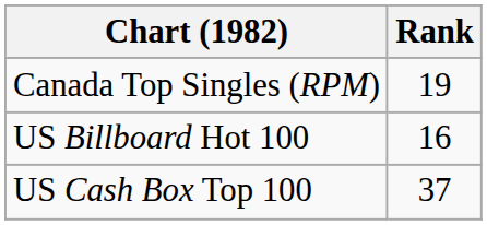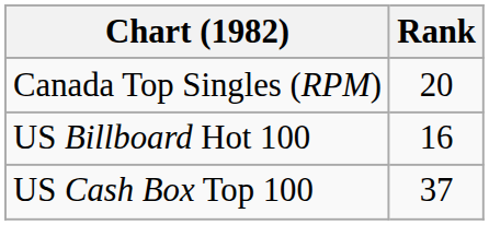 <table class="wikitable sortable">
 <tr>
 <th>Chart (1982)</th>
 <th>Rank</th>
 </tr>
 <tr>
 <td>Canada Top Singles (<em>RPM</em>)</td>
-<td align="center">19</td>
+<td align="center">20</td>
 </tr>
 <tr>
 <td>US <em>Billboard</em> Hot 100</td>
 <td style="text-align:center;">16</td>
 </tr>
 <tr>
 <td>US <em>Cash Box</em> Top 100</td>
 <td style="text-align:center;">37</td>
 </tr>
 </table>
